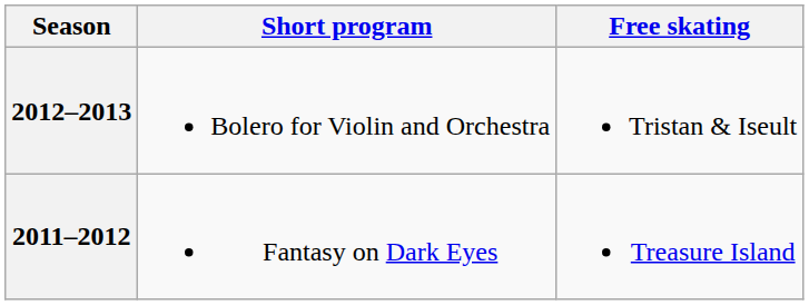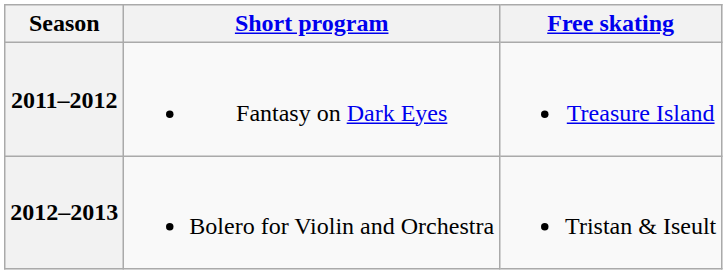 <table class=wikitable style=text-align:center>
 <tr>
 <th>Season</th>
 <th><a href='#'>Short program</a></th>
 <th><a href='#'>Free skating</a></th>
 </tr>
 <tr>
+<th>2011–2012 <br> </th>
+<td><br><ul><li>Fantasy on <a href='#'>Dark Eyes</a> <br></li></ul></td>
+<td><br><ul><li><a href='#'>Treasure Island</a> <br></li></ul></td>
+</tr>
+<tr>
 <th>2012–2013 <br> </th>
 <td><br><ul><li>Bolero for Violin and Orchestra <br></li></ul></td>
 <td><br><ul><li>Tristan & Iseult  <br></li></ul></td>
 </tr>
-<tr>
-<th>2011–2012 <br> </th>
-<td><br><ul><li>Fantasy on <a href='#'>Dark Eyes</a> <br></li></ul></td>
-<td><br><ul><li><a href='#'>Treasure Island</a> <br></li></ul></td>
-</tr>
 </table>
